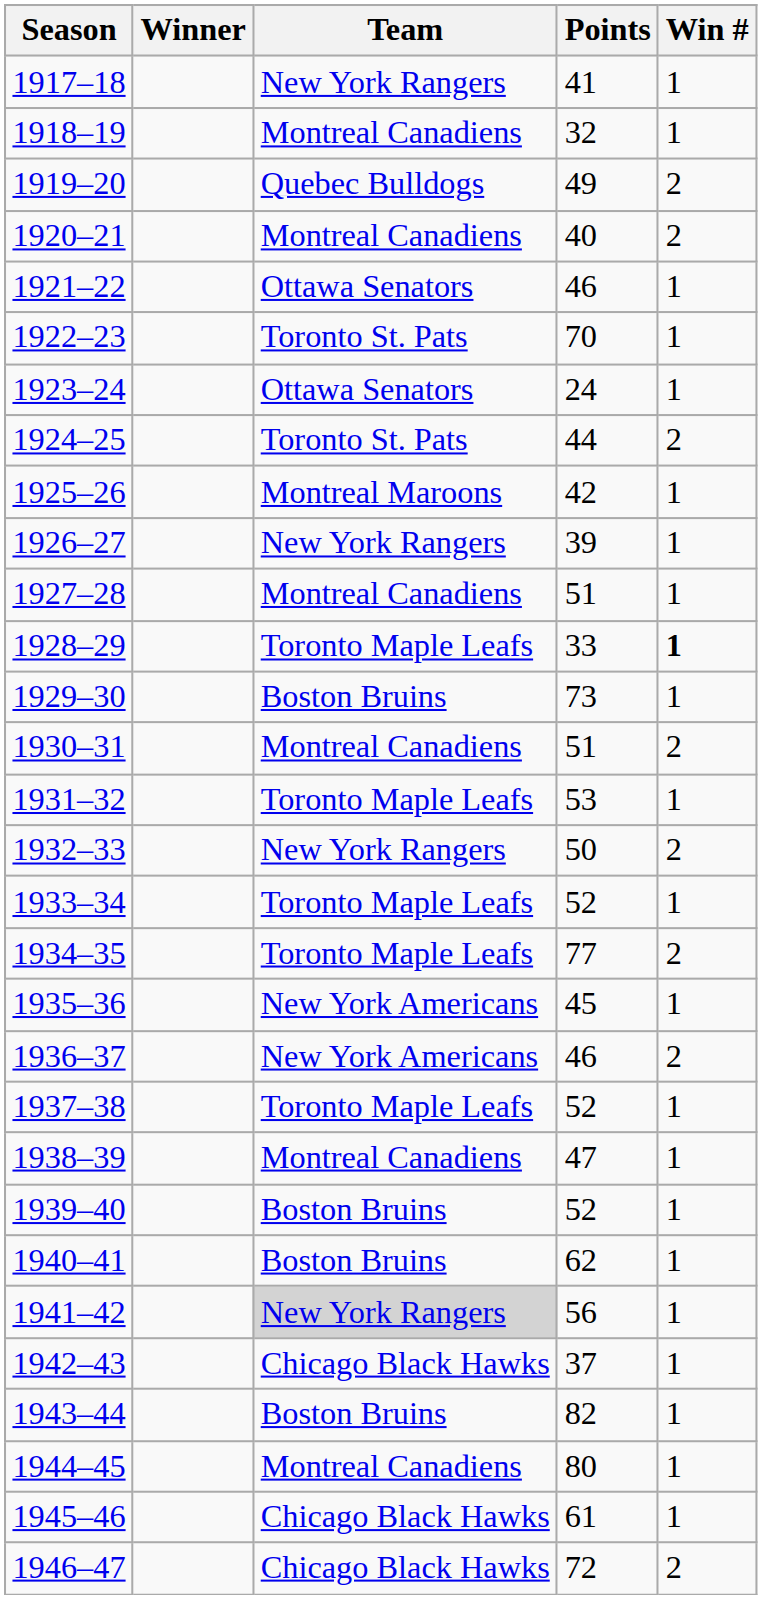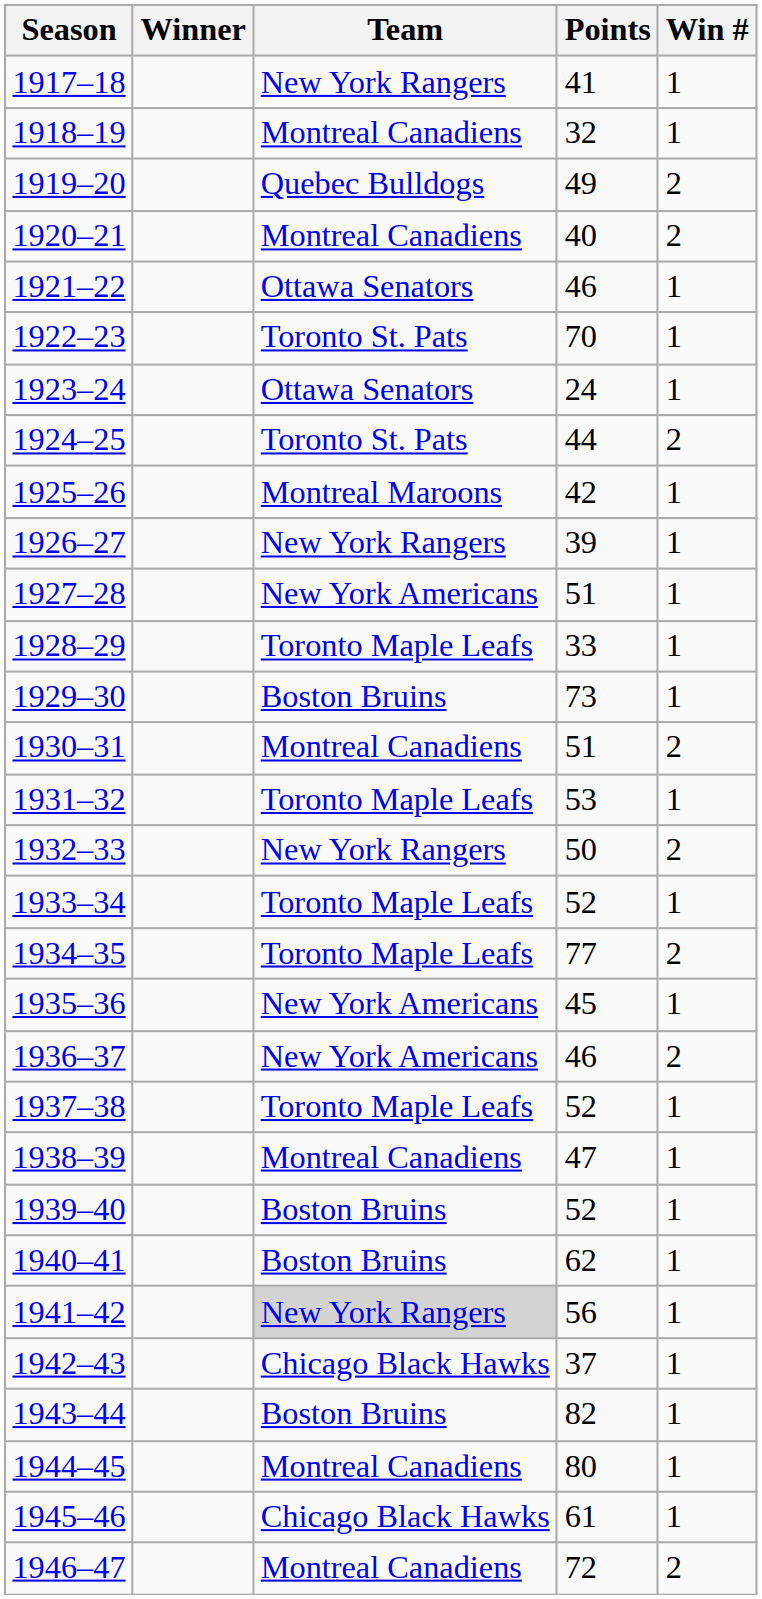 <table class="wikitable sortable" style="margin: 1em 1em 1em 0;">
 <tr>
 <th>Season</th>
 <th>Winner</th>
 <th>Team</th>
 <th>Points</th>
 <th>Win #</th>
 </tr>
 <tr>
 <td><a href='#'>1917–18</a></td>
 <td></td>
 <td><a href='#'>New York Rangers</a></td>
 <td>41</td>
 <td>1</td>
 </tr>
 <tr>
 <td><a href='#'>1918–19</a></td>
 <td></td>
 <td><a href='#'>Montreal Canadiens</a></td>
 <td>32</td>
 <td>1</td>
 </tr>
 <tr>
 <td><a href='#'>1919–20</a></td>
 <td></td>
 <td><a href='#'>Quebec Bulldogs</a></td>
 <td>49</td>
 <td>2</td>
 </tr>
 <tr>
 <td><a href='#'>1920–21</a></td>
 <td></td>
 <td><a href='#'>Montreal Canadiens</a></td>
 <td>40</td>
 <td>2</td>
 </tr>
 <tr>
 <td><a href='#'>1921–22</a></td>
 <td></td>
 <td><a href='#'>Ottawa Senators</a></td>
 <td>46</td>
 <td>1</td>
 </tr>
 <tr>
 <td><a href='#'>1922–23</a></td>
 <td></td>
 <td><a href='#'>Toronto St. Pats</a></td>
 <td>70</td>
 <td>1</td>
 </tr>
 <tr>
 <td><a href='#'>1923–24</a></td>
 <td></td>
 <td><a href='#'>Ottawa Senators</a></td>
 <td>24</td>
 <td>1</td>
 </tr>
 <tr>
 <td><a href='#'>1924–25</a></td>
 <td></td>
 <td><a href='#'>Toronto St. Pats</a></td>
 <td>44</td>
 <td>2</td>
 </tr>
 <tr>
 <td><a href='#'>1925–26</a></td>
 <td></td>
 <td><a href='#'>Montreal Maroons</a></td>
 <td>42</td>
 <td>1</td>
 </tr>
 <tr>
 <td><a href='#'>1926–27</a></td>
 <td></td>
 <td><a href='#'>New York Rangers</a></td>
 <td>39</td>
 <td>1</td>
 </tr>
 <tr>
 <td><a href='#'>1927–28</a></td>
 <td></td>
-<td><a href='#'>Montreal Canadiens</a></td>
+<td><a href='#'>New York Americans</a></td>
 <td>51</td>
 <td>1</td>
 </tr>
 <tr>
 <td><a href='#'>1928–29</a></td>
 <td></td>
 <td><a href='#'>Toronto Maple Leafs</a></td>
 <td>33</td>
-<td><strong>1</strong></td>
+<td>1</td>
 </tr>
 <tr>
 <td><a href='#'>1929–30</a></td>
 <td></td>
 <td><a href='#'>Boston Bruins</a></td>
 <td>73</td>
 <td>1</td>
 </tr>
 <tr>
 <td><a href='#'>1930–31</a></td>
 <td></td>
 <td><a href='#'>Montreal Canadiens</a></td>
 <td>51</td>
 <td>2</td>
 </tr>
 <tr>
 <td><a href='#'>1931–32</a></td>
 <td></td>
 <td><a href='#'>Toronto Maple Leafs</a></td>
 <td>53</td>
 <td>1</td>
 </tr>
 <tr>
 <td><a href='#'>1932–33</a></td>
 <td></td>
 <td><a href='#'>New York Rangers</a></td>
 <td>50</td>
 <td>2</td>
 </tr>
 <tr>
 <td><a href='#'>1933–34</a></td>
 <td></td>
 <td><a href='#'>Toronto Maple Leafs</a></td>
 <td>52</td>
 <td>1</td>
 </tr>
 <tr>
 <td><a href='#'>1934–35</a></td>
 <td></td>
 <td><a href='#'>Toronto Maple Leafs</a></td>
 <td>77</td>
 <td>2</td>
 </tr>
 <tr>
 <td><a href='#'>1935–36</a></td>
 <td></td>
 <td><a href='#'>New York Americans</a></td>
 <td>45</td>
 <td>1</td>
 </tr>
 <tr>
 <td><a href='#'>1936–37</a></td>
 <td></td>
 <td><a href='#'>New York Americans</a></td>
 <td>46</td>
 <td>2</td>
 </tr>
 <tr>
 <td><a href='#'>1937–38</a></td>
 <td></td>
 <td><a href='#'>Toronto Maple Leafs</a></td>
 <td>52</td>
 <td>1</td>
 </tr>
 <tr>
 <td><a href='#'>1938–39</a></td>
 <td></td>
 <td><a href='#'>Montreal Canadiens</a></td>
 <td>47</td>
 <td>1</td>
 </tr>
 <tr>
 <td><a href='#'>1939–40</a></td>
 <td></td>
 <td><a href='#'>Boston Bruins</a></td>
 <td>52</td>
 <td>1</td>
 </tr>
 <tr>
 <td><a href='#'>1940–41</a></td>
 <td></td>
 <td><a href='#'>Boston Bruins</a></td>
 <td>62</td>
 <td>1</td>
 </tr>
 <tr>
 <td><a href='#'>1941–42</a></td>
 <td></td>
 <td style="background: lightgrey;"><a href='#'>New York Rangers</a></td>
 <td>56</td>
 <td>1</td>
 </tr>
 <tr>
 <td><a href='#'>1942–43</a></td>
 <td></td>
 <td><a href='#'>Chicago Black Hawks</a></td>
 <td>37</td>
 <td>1</td>
 </tr>
 <tr>
 <td><a href='#'>1943–44</a></td>
 <td></td>
 <td><a href='#'>Boston Bruins</a></td>
 <td>82</td>
 <td>1</td>
 </tr>
 <tr>
 <td><a href='#'>1944–45</a></td>
 <td></td>
 <td><a href='#'>Montreal Canadiens</a></td>
 <td>80</td>
 <td>1</td>
 </tr>
 <tr>
 <td><a href='#'>1945–46</a></td>
 <td></td>
 <td><a href='#'>Chicago Black Hawks</a></td>
 <td>61</td>
 <td>1</td>
 </tr>
 <tr>
 <td><a href='#'>1946–47</a></td>
 <td></td>
-<td><a href='#'>Chicago Black Hawks</a></td>
+<td><a href='#'>Montreal Canadiens</a></td>
 <td>72</td>
 <td>2</td>
 </tr>
 </table>
